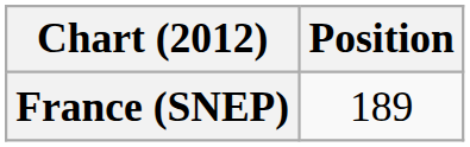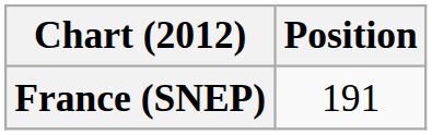 <table class="wikitable plainrowheaders" style="text-align:center">
 <tr>
 <th scope="col">Chart (2012)</th>
 <th scope="col">Position</th>
 </tr>
 <tr>
 <th scope="row">France (SNEP)</th>
-<td>189</td>
+<td>191</td>
 </tr>
 </table>
